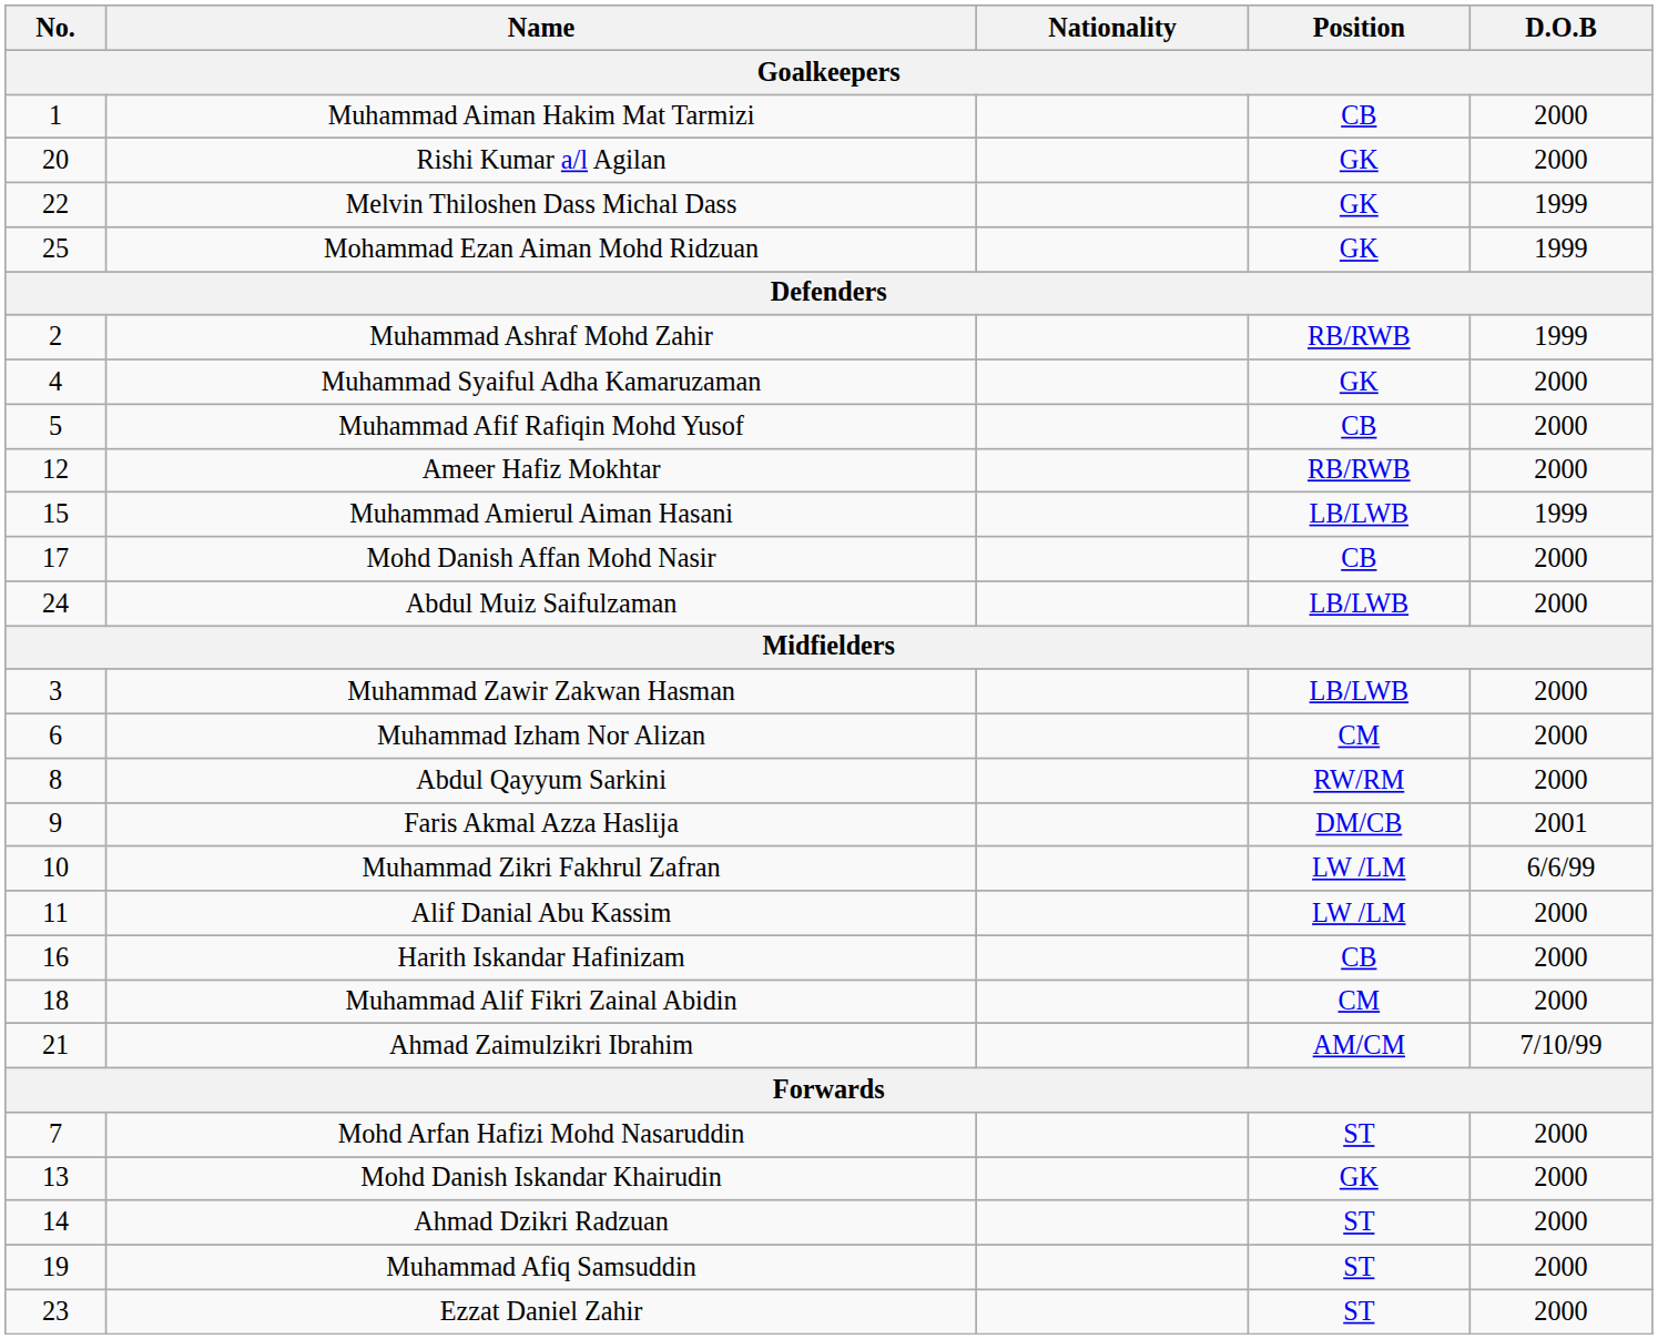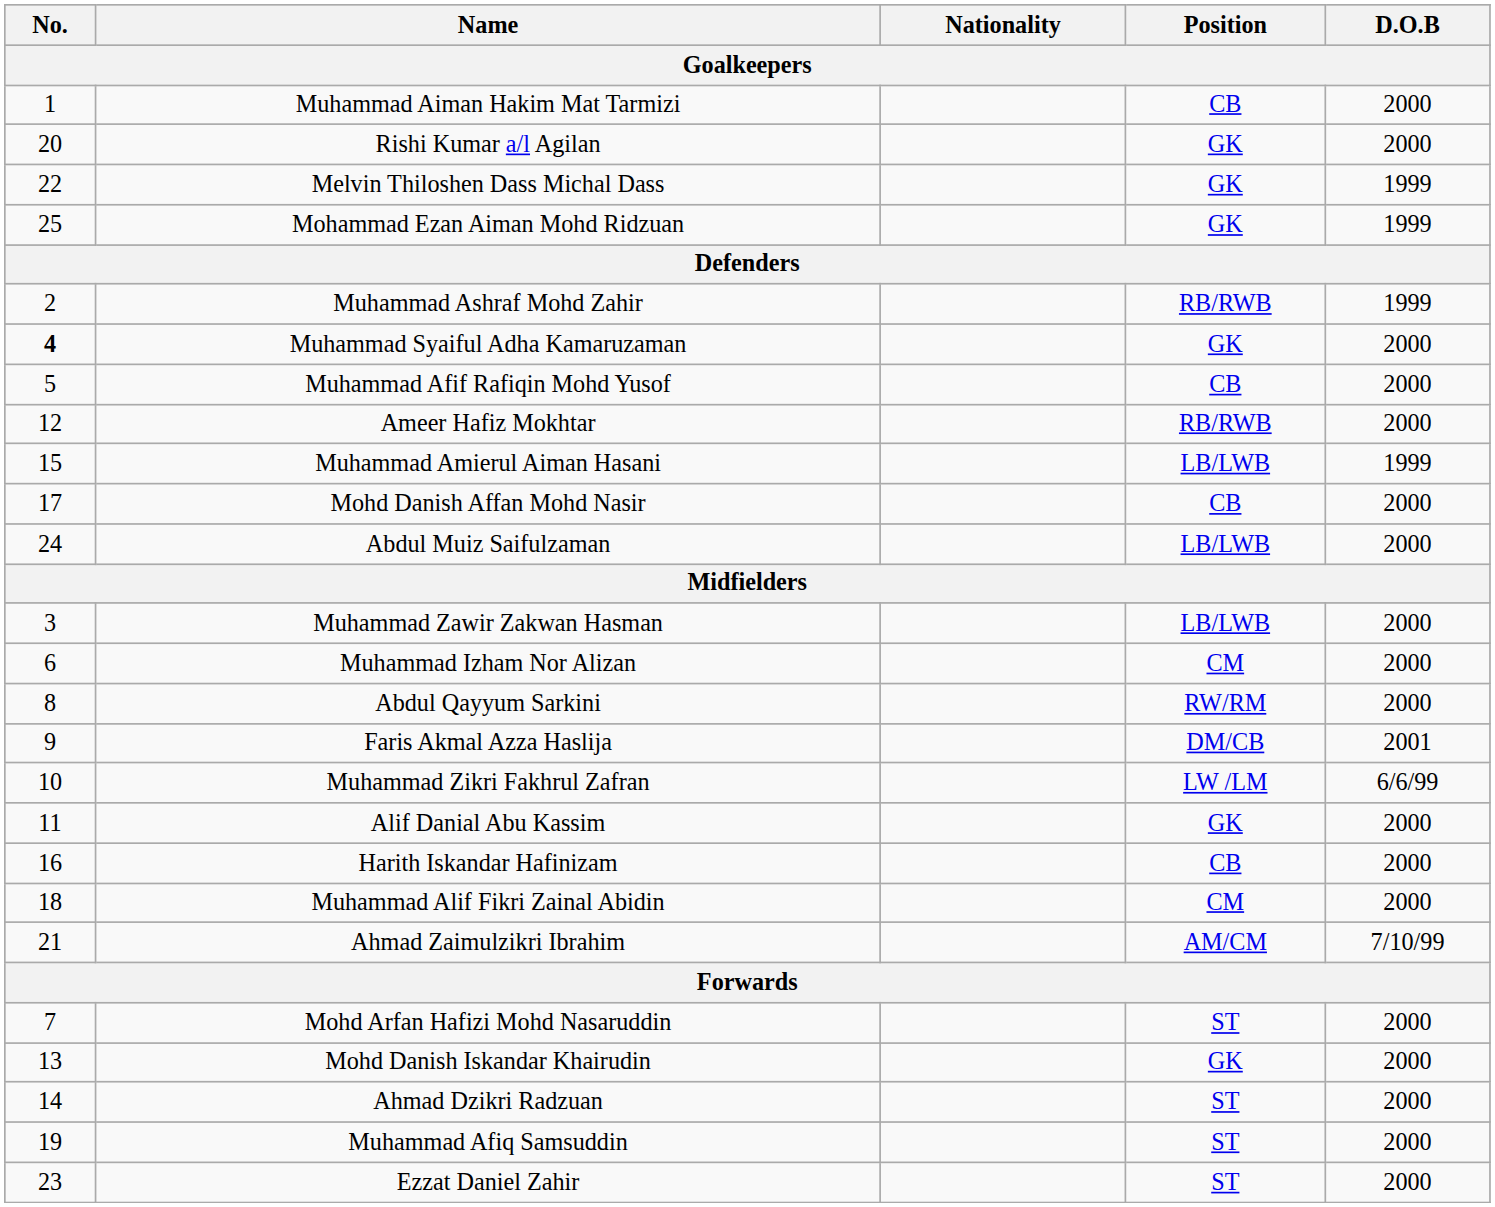 <table class="wikitable"  style="text-align:center; font-size:90%; width:70%;">
 <tr>
 <th>No.</th>
 <th>Name</th>
 <th>Nationality</th>
 <th>Position</th>
 <th>D.O.B</th>
 </tr>
 <tr>
 <th colspan="11"  style="background:; color:; text-align:center;">Goalkeepers</th>
 </tr>
 <tr>
 <td>1</td>
 <td>Muhammad Aiman Hakim Mat Tarmizi</td>
 <td></td>
 <td><a href='#'>CB</a></td>
 <td>2000</td>
 </tr>
 <tr>
 <td>20</td>
 <td>Rishi Kumar <a href='#'>a/l</a> Agilan</td>
 <td></td>
 <td><a href='#'>GK</a></td>
 <td>2000</td>
 </tr>
 <tr>
 <td>22</td>
 <td>Melvin Thiloshen Dass Michal Dass</td>
 <td></td>
 <td><a href='#'>GK</a></td>
 <td>1999</td>
 </tr>
 <tr>
 <td>25</td>
 <td>Mohammad Ezan Aiman Mohd Ridzuan</td>
 <td></td>
 <td><a href='#'>GK</a></td>
 <td>1999</td>
 </tr>
 <tr>
 <th colspan="11"  style="background:; color:; text-align:center;">Defenders</th>
 </tr>
 <tr>
 <td>2</td>
 <td>Muhammad Ashraf Mohd Zahir</td>
 <td></td>
 <td><a href='#'>RB/RWB</a></td>
 <td>1999</td>
 </tr>
 <tr>
-<td>4</td>
+<td><strong>4</strong></td>
 <td>Muhammad Syaiful Adha Kamaruzaman</td>
 <td></td>
 <td><a href='#'>GK</a></td>
 <td>2000</td>
 </tr>
 <tr>
 <td>5</td>
 <td>Muhammad Afif Rafiqin Mohd Yusof</td>
 <td></td>
 <td><a href='#'>CB</a></td>
 <td>2000</td>
 </tr>
 <tr>
 <td>12</td>
 <td>Ameer Hafiz Mokhtar</td>
 <td></td>
 <td><a href='#'>RB/RWB</a></td>
 <td>2000</td>
 </tr>
 <tr>
 <td>15</td>
 <td>Muhammad Amierul Aiman Hasani</td>
 <td></td>
 <td><a href='#'>LB/LWB</a></td>
 <td>1999</td>
 </tr>
 <tr>
 <td>17</td>
 <td>Mohd Danish Affan Mohd Nasir</td>
 <td></td>
 <td><a href='#'>CB</a></td>
 <td>2000</td>
 </tr>
 <tr>
 <td>24</td>
 <td>Abdul Muiz Saifulzaman</td>
 <td></td>
 <td><a href='#'>LB/LWB</a></td>
 <td>2000</td>
 </tr>
 <tr>
 <th colspan="11"  style="background:; color:; text-align:center;">Midfielders</th>
 </tr>
 <tr>
 <td>3</td>
 <td>Muhammad Zawir Zakwan Hasman</td>
 <td></td>
 <td><a href='#'>LB/LWB</a></td>
 <td>2000</td>
 </tr>
 <tr>
 <td>6</td>
 <td>Muhammad Izham Nor Alizan</td>
 <td></td>
 <td><a href='#'>CM</a></td>
 <td>2000</td>
 </tr>
 <tr>
 <td>8</td>
 <td>Abdul Qayyum Sarkini</td>
 <td></td>
 <td><a href='#'>RW/RM</a></td>
 <td>2000</td>
 </tr>
 <tr>
 <td>9</td>
 <td>Faris Akmal Azza Haslija</td>
 <td></td>
 <td><a href='#'>DM/CB</a></td>
 <td>2001</td>
 </tr>
 <tr>
 <td>10</td>
 <td>Muhammad Zikri Fakhrul Zafran</td>
 <td></td>
 <td><a href='#'>LW /LM</a></td>
 <td>6/6/99</td>
 </tr>
 <tr>
 <td>11</td>
 <td>Alif Danial Abu Kassim</td>
 <td></td>
-<td><a href='#'>LW /LM</a></td>
+<td><a href='#'>GK</a></td>
 <td>2000</td>
 </tr>
 <tr>
 <td>16</td>
 <td>Harith Iskandar Hafinizam</td>
 <td></td>
 <td><a href='#'>CB</a></td>
 <td>2000</td>
 </tr>
 <tr>
 <td>18</td>
 <td>Muhammad Alif Fikri Zainal Abidin</td>
 <td></td>
 <td><a href='#'>CM</a></td>
 <td>2000</td>
 </tr>
 <tr>
 <td>21</td>
 <td>Ahmad Zaimulzikri Ibrahim</td>
 <td></td>
 <td><a href='#'>AM/CM</a></td>
 <td>7/10/99</td>
 </tr>
 <tr>
 <th colspan="11"  style="background:; color:; text-align:center;">Forwards</th>
 </tr>
 <tr>
 <td>7</td>
 <td>Mohd Arfan Hafizi Mohd Nasaruddin</td>
 <td></td>
 <td><a href='#'>ST</a></td>
 <td>2000</td>
 </tr>
 <tr>
 <td>13</td>
 <td>Mohd Danish Iskandar Khairudin</td>
 <td></td>
 <td><a href='#'>GK</a></td>
 <td>2000</td>
 </tr>
 <tr>
 <td>14</td>
 <td>Ahmad Dzikri Radzuan</td>
 <td></td>
 <td><a href='#'>ST</a></td>
 <td>2000</td>
 </tr>
 <tr>
 <td>19</td>
 <td>Muhammad Afiq Samsuddin</td>
 <td></td>
 <td><a href='#'>ST</a></td>
 <td>2000</td>
 </tr>
 <tr>
 <td>23</td>
 <td>Ezzat Daniel Zahir</td>
 <td></td>
 <td><a href='#'>ST</a></td>
 <td>2000</td>
 </tr>
 <tr>
 </tr>
 </table>
